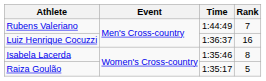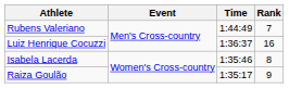 <table class=wikitable style="font-size:90%">
 <tr>
 <th>Athlete</th>
 <th>Event</th>
 <th>Time</th>
 <th>Rank</th>
 </tr>
 <tr>
 <td><a href='#'>Rubens Valeriano</a></td>
 <td rowspan=2><a href='#'>Men's Cross-country</a></td>
 <td align=center>1:44:49</td>
 <td align=center>7</td>
 </tr>
 <tr>
 <td><a href='#'>Luiz Henrique Cocuzzi</a></td>
 <td align=center>1:36:37</td>
 <td align=center>16</td>
 </tr>
 <tr>
 <td><a href='#'>Isabela Lacerda</a></td>
 <td rowspan=2><a href='#'>Women's Cross-country</a></td>
 <td align=center>1:35:46</td>
 <td align=center>8</td>
 </tr>
 <tr>
 <td><a href='#'>Raiza Goulão</a></td>
 <td align=center>1:35:17</td>
-<td align=center>5</td>
+<td align=center>9</td>
 </tr>
 </table>
